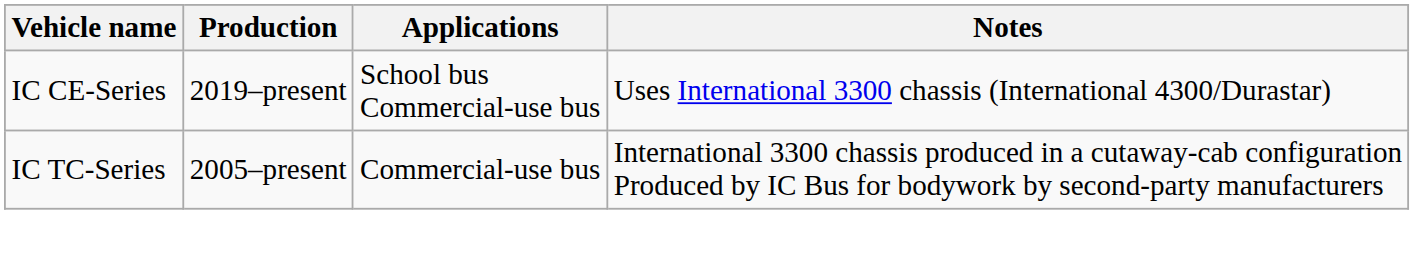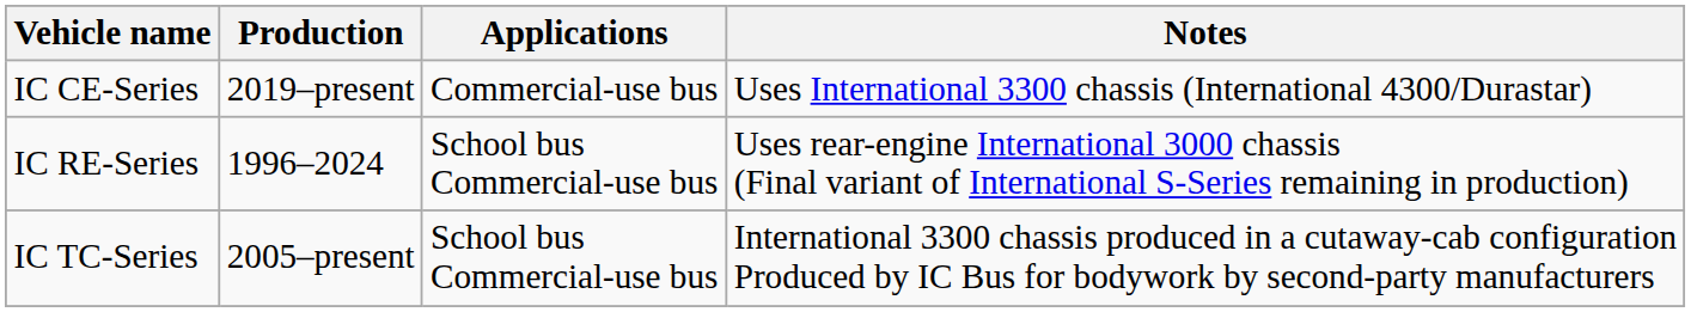 <table class="wikitable">
 <tr>
 <th>Vehicle name</th>
 <th>Production</th>
 <th>Applications</th>
 <th>Notes</th>
 </tr>
 <tr>
 <td>IC CE-Series</td>
 <td>2019–present</td>
+<td>Commercial-use bus</td>
+<td>Uses <a href='#'>International 3300</a> chassis (International 4300/Durastar)</td>
+</tr>
+<tr>
+<td>IC RE-Series</td>
+<td>1996–2024</td>
 <td>School bus<br>Commercial-use bus</td>
-<td>Uses <a href='#'>International 3300</a> chassis (International 4300/Durastar)</td>
+<td>Uses rear-engine <a href='#'>International 3000</a> chassis<br>(Final variant of <a href='#'>International S-Series</a> remaining in production)</td>
 </tr>
 <tr>
 <td>IC TC-Series</td>
 <td>2005–present</td>
-<td>Commercial-use bus</td>
+<td>School bus<br>Commercial-use bus</td>
 <td>International 3300 chassis produced in a cutaway-cab configuration<br>Produced by IC Bus for bodywork by second-party manufacturers</td>
 </tr>
 </table>
